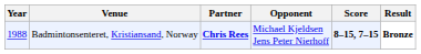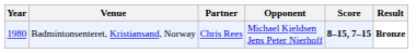 <table class="sortable wikitable" style="font-size: 90%;">
 <tr>
 <th>Year</th>
 <th>Venue</th>
 <th>Partner</th>
 <th>Opponent</th>
 <th>Score</th>
 <th>Result</th>
 </tr>
 <tr style="background:#ECF2FF">
-<td align="center"><a href='#'>1988</a></td>
+<td align="center"><a href='#'>1980</a></td>
 <td align="left">Badmintonsenteret, <a href='#'>Kristiansand</a>, Norway</td>
-<td align="left"><strong> <a href='#'>Chris Rees</a></strong></td>
+<td align="left"> <a href='#'>Chris Rees</a></td>
 <td align="left"> <a href='#'>Michael Kjeldsen</a><br> <a href='#'>Jens Peter Nierhoff</a></td>
 <td align="left"><strong>8–15, 7–15</strong></td>
 <td style="text-align:left; background:white"> <strong>Bronze</strong></td>
 </tr>
 </table>
